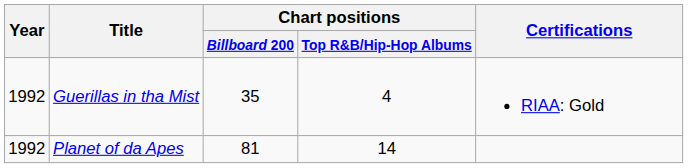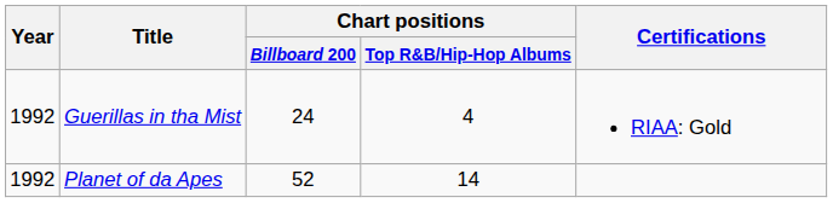 <table class="wikitable">
 <tr>
 <th rowspan="2">Year</th>
 <th rowspan="2">Title</th>
 <th colspan="2">Chart positions</th>
 <th scope="col" rowspan="2" style="width:12em;"><a href='#'>Certifications</a></th>
 </tr>
 <tr>
 <th><small><a href='#'><em>Billboard</em> 200</a></small></th>
 <th><small><a href='#'>Top R&B/Hip-Hop Albums</a></small></th>
 </tr>
 <tr>
 <td>1992</td>
 <td><em><a href='#'>Guerillas in tha Mist</a> </em></td>
-<td style="text-align:center;">35</td>
+<td style="text-align:center;">24</td>
 <td style="text-align:center;">4</td>
 <td><br><ul><li><a href='#'>RIAA</a>: Gold</li></ul></td>
 </tr>
 <tr>
 <td>1992</td>
 <td><em><a href='#'>Planet of da Apes</a></em></td>
-<td style="text-align:center;">81</td>
+<td style="text-align:center;">52</td>
 <td style="text-align:center;">14</td>
 <td></td>
 </tr>
 </table>
